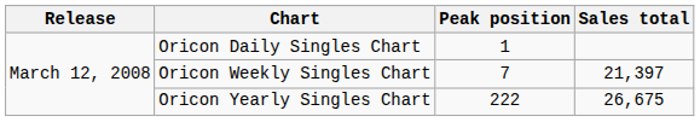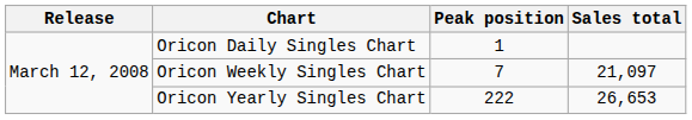 <table class="wikitable">
 <tr>
 <th>Release</th>
 <th>Chart</th>
 <th>Peak position</th>
 <th>Sales total</th>
 </tr>
 <tr>
 <td rowspan="4">March 12, 2008</td>
 <td>Oricon Daily Singles Chart</td>
 <td align="center">1</td>
 <td></td>
 </tr>
 <tr>
 <td>Oricon Weekly Singles Chart </td>
 <td align="center">7</td>
-<td align="center">21,397</td>
+<td align="center">21,097</td>
 </tr>
 <tr>
 <td>Oricon Yearly Singles Chart</td>
 <td align="center">222</td>
-<td align="center">26,675</td>
+<td align="center">26,653</td>
 </tr>
 </table>
